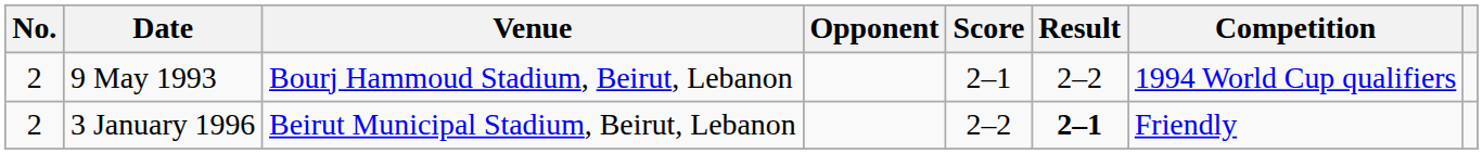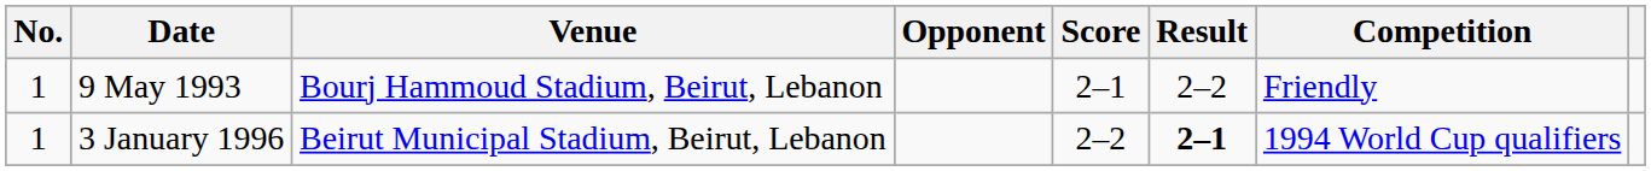 <table class="wikitable sortable">
 <tr>
 <th scope=col>No.</th>
 <th scope=col>Date</th>
 <th scope=col>Venue</th>
 <th scope=col>Opponent</th>
 <th scope=col>Score</th>
 <th scope=col>Result</th>
 <th scope=col>Competition</th>
 <th scope=col class="unsortable"></th>
 </tr>
 <tr>
-<td align="center">2</td>
+<td align="center">1</td>
 <td>9 May 1993</td>
 <td><a href='#'>Bourj Hammoud Stadium</a>, <a href='#'>Beirut</a>, Lebanon</td>
 <td></td>
 <td align="center">2–1</td>
 <td align="center">2–2</td>
-<td><a href='#'>1994 World Cup qualifiers</a></td>
+<td><a href='#'>Friendly</a></td>
 <td></td>
 </tr>
 <tr>
-<td align="center">2</td>
+<td align="center">1</td>
 <td>3 January 1996</td>
 <td><a href='#'>Beirut Municipal Stadium</a>, Beirut, Lebanon</td>
 <td></td>
 <td align="center">2–2</td>
 <td align="center"><strong>2–1</strong></td>
-<td><a href='#'>Friendly</a></td>
+<td><a href='#'>1994 World Cup qualifiers</a></td>
 <td></td>
 </tr>
 </table>
